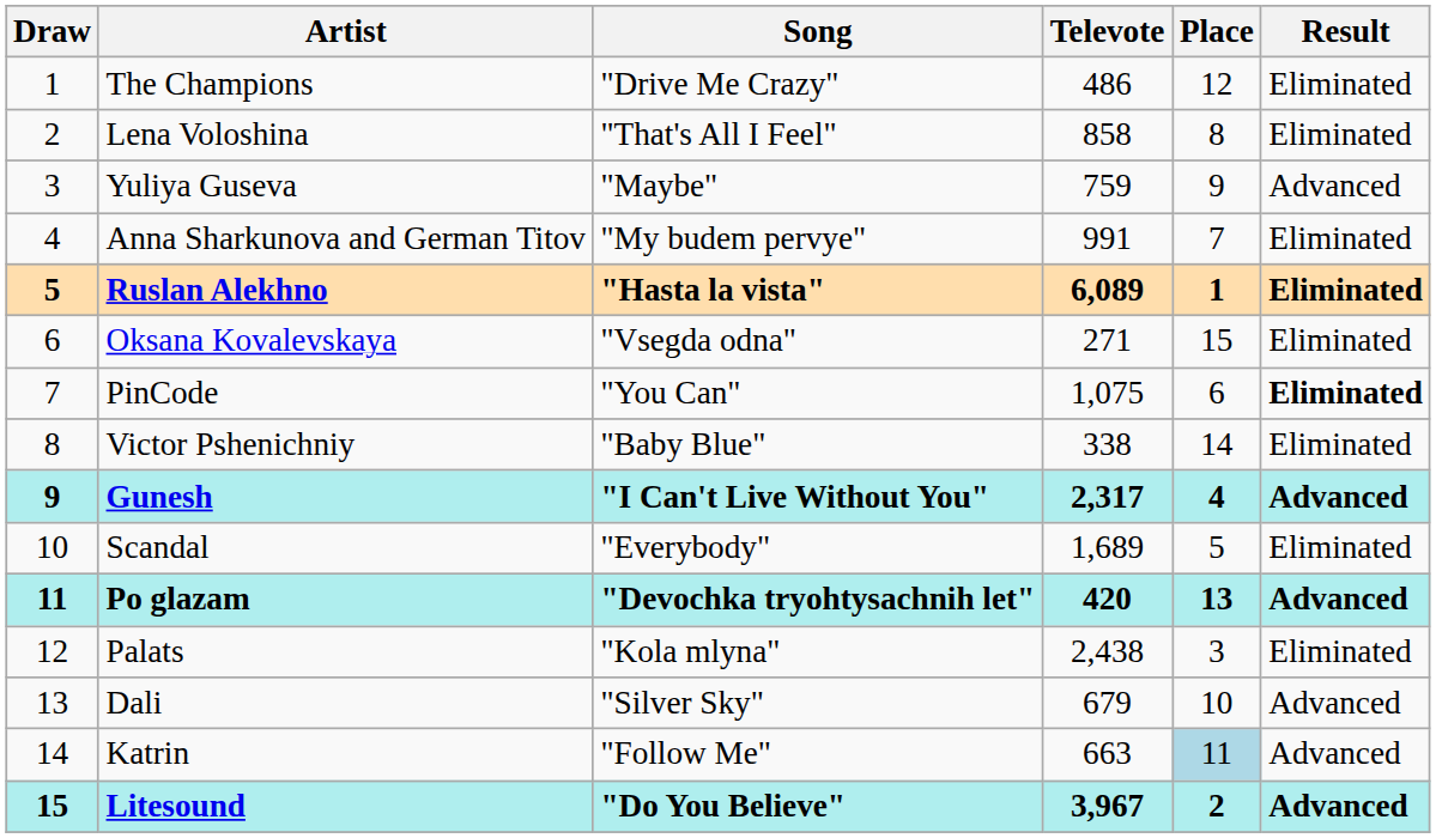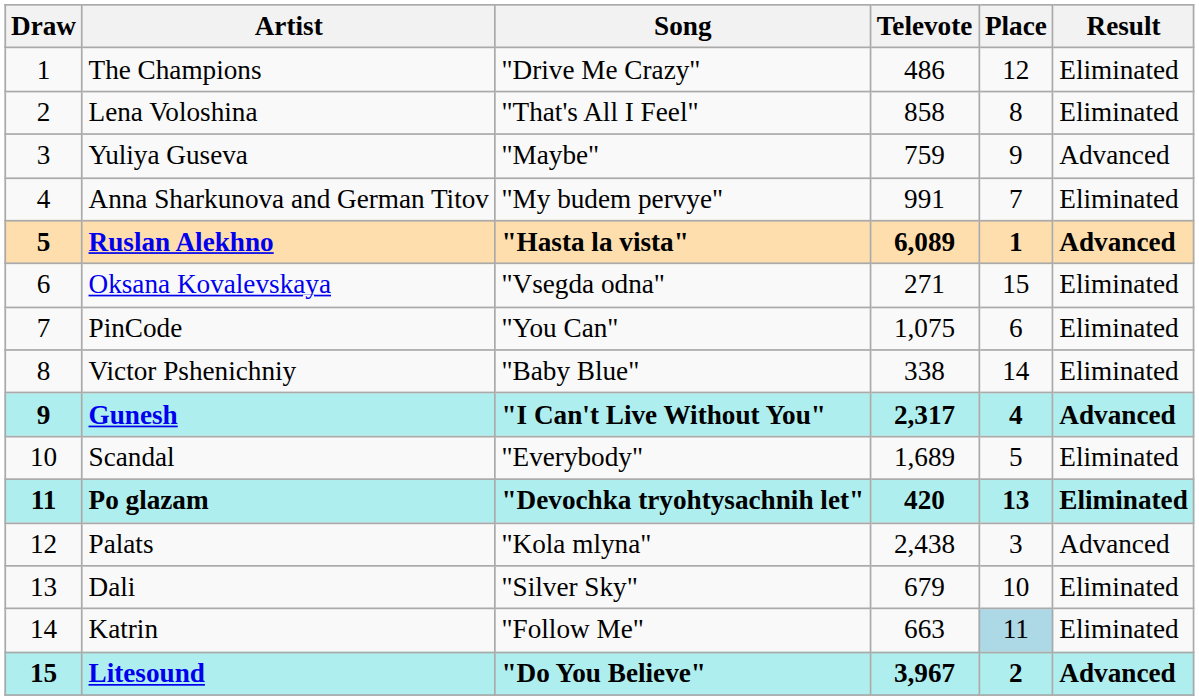 <table class="sortable wikitable" style="margin: 1em auto 1em auto; text-align:center">
 <tr>
 <th>Draw</th>
 <th>Artist</th>
 <th>Song</th>
 <th>Televote</th>
 <th>Place</th>
 <th>Result</th>
 </tr>
 <tr>
 <td>1</td>
 <td align="left">The Champions</td>
 <td align="left">"Drive Me Crazy"</td>
 <td>486</td>
 <td>12</td>
 <td align="left">Eliminated</td>
 </tr>
 <tr>
 <td>2</td>
 <td align="left">Lena Voloshina</td>
 <td align="left">"That's All I Feel"</td>
 <td>858</td>
 <td>8</td>
 <td align="left">Eliminated</td>
 </tr>
 <tr>
 <td>3</td>
 <td align="left">Yuliya Guseva</td>
 <td align="left">"Maybe"</td>
 <td>759</td>
 <td>9</td>
 <td align="left">Advanced</td>
 </tr>
 <tr>
 <td>4</td>
 <td align="left">Anna Sharkunova and German Titov</td>
 <td align="left">"My budem pervye"</td>
 <td>991</td>
 <td>7</td>
 <td align="left">Eliminated</td>
 </tr>
 <tr style="font-weight:bold; background:navajowhite;">
 <td>5</td>
 <td align="left"><a href='#'>Ruslan Alekhno</a></td>
 <td align="left">"Hasta la vista"</td>
 <td>6,089</td>
 <td>1</td>
-<td align="left">Eliminated</td>
+<td align="left">Advanced</td>
 </tr>
 <tr>
 <td>6</td>
 <td align="left"><a href='#'>Oksana Kovalevskaya</a></td>
 <td align="left">"Vsegda odna"</td>
 <td>271</td>
 <td>15</td>
 <td align="left">Eliminated</td>
 </tr>
 <tr>
 <td>7</td>
 <td align="left">PinCode</td>
 <td align="left">"You Can"</td>
 <td>1,075</td>
 <td>6</td>
-<td align="left"><strong>Eliminated</strong></td>
+<td align="left">Eliminated</td>
 </tr>
 <tr>
 <td>8</td>
 <td align="left">Victor Pshenichniy</td>
 <td align="left">"Baby Blue"</td>
 <td>338</td>
 <td>14</td>
 <td align="left">Eliminated</td>
 </tr>
 <tr style="font-weight:bold; background:paleturquoise;">
 <td>9</td>
 <td align="left"><a href='#'>Gunesh</a></td>
 <td align="left">"I Can't Live Without You"</td>
 <td>2,317</td>
 <td>4</td>
 <td align="left">Advanced</td>
 </tr>
 <tr>
 <td>10</td>
 <td align="left">Scandal</td>
 <td align="left">"Everybody"</td>
 <td>1,689</td>
 <td>5</td>
 <td align="left">Eliminated</td>
 </tr>
 <tr style="font-weight:bold; background:paleturquoise;">
 <td>11</td>
 <td align="left">Po glazam</td>
 <td align="left">"Devochka tryohtysachnih let"</td>
 <td>420</td>
 <td>13</td>
-<td align="left">Advanced</td>
+<td align="left">Eliminated</td>
 </tr>
 <tr>
 <td>12</td>
 <td align="left">Palats</td>
 <td align="left">"Kola mlyna"</td>
 <td>2,438</td>
 <td>3</td>
-<td align="left">Eliminated</td>
+<td align="left">Advanced</td>
 </tr>
 <tr>
 <td>13</td>
 <td align="left">Dali</td>
 <td align="left">"Silver Sky"</td>
 <td>679</td>
 <td>10</td>
-<td align="left">Advanced</td>
+<td align="left">Eliminated</td>
 </tr>
 <tr>
 <td>14</td>
 <td align="left">Katrin</td>
 <td align="left">"Follow Me"</td>
 <td>663</td>
 <td style="background: lightblue;">11</td>
-<td align="left">Advanced</td>
+<td align="left">Eliminated</td>
 </tr>
 <tr style="font-weight:bold; background:paleturquoise;">
 <td>15</td>
 <td align="left"><a href='#'>Litesound</a></td>
 <td align="left">"Do You Believe"</td>
 <td>3,967</td>
 <td>2</td>
 <td align="left">Advanced</td>
 </tr>
 </table>
